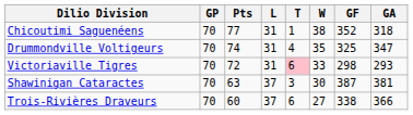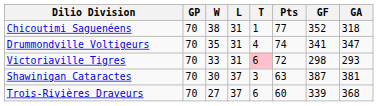 <table class="wikitable">
 <tr>
 <th bgcolor="#DDDDFF" width="40%">Dilio Division</th>
 <th bgcolor="#DDDDFF" width="5%">GP</th>
-<th bgcolor="#DDDDFF" width="7.5%">Pts</th>
+<th bgcolor="#DDDDFF" width="5%">W</th>
 <th bgcolor="#DDDDFF" width="5%">L</th>
 <th bgcolor="#DDDDFF" width="5%">T</th>
-<th bgcolor="#DDDDFF" width="5%">W</th>
+<th bgcolor="#DDDDFF" width="7.5%">Pts</th>
 <th bgcolor="#DDDDFF" width="7.5%">GF</th>
 <th bgcolor="#DDDDFF" width="7.5%">GA</th>
 </tr>
 <tr>
 <td><a href='#'>Chicoutimi Saguenéens</a></td>
 <td>70</td>
-<td>77</td>
+<td>38</td>
 <td>31</td>
 <td>1</td>
-<td>38</td>
+<td>77</td>
 <td>352</td>
 <td>318</td>
 </tr>
 <tr>
 <td><a href='#'>Drummondville Voltigeurs</a></td>
 <td>70</td>
-<td>74</td>
+<td>35</td>
 <td>31</td>
 <td>4</td>
-<td>35</td>
-<td>325</td>
+<td>74</td>
+<td>341</td>
 <td>347</td>
 </tr>
 <tr>
 <td><a href='#'>Victoriaville Tigres</a></td>
 <td>70</td>
-<td>72</td>
+<td>33</td>
 <td>31</td>
 <td style="background: pink;">6</td>
-<td>33</td>
+<td>72</td>
 <td>298</td>
 <td>293</td>
 </tr>
 <tr>
 <td><a href='#'>Shawinigan Cataractes</a></td>
 <td>70</td>
-<td>63</td>
+<td>30</td>
 <td>37</td>
 <td>3</td>
-<td>30</td>
+<td>63</td>
 <td>387</td>
 <td>381</td>
 </tr>
 <tr>
 <td><a href='#'>Trois-Rivières Draveurs</a></td>
 <td>70</td>
-<td>60</td>
+<td>27</td>
 <td>37</td>
 <td>6</td>
-<td>27</td>
-<td>338</td>
-<td>366</td>
+<td>60</td>
+<td>339</td>
+<td>368</td>
 </tr>
 </table>
